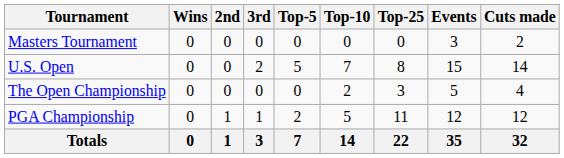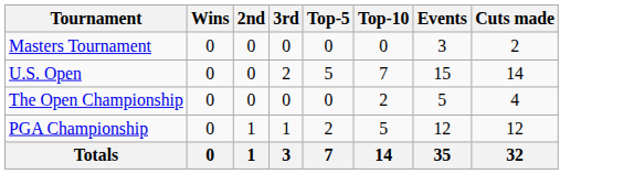 <table class=wikitable style=text-align:center>
 <tr>
 <th>Tournament</th>
 <th>Wins</th>
 <th>2nd</th>
 <th>3rd</th>
 <th>Top-5</th>
 <th>Top-10</th>
-<th>Top-25</th>
 <th>Events</th>
 <th>Cuts made</th>
 </tr>
 <tr>
 <td align=left><a href='#'>Masters Tournament</a></td>
-<td>0</td>
 <td>0</td>
 <td>0</td>
 <td>0</td>
 <td>0</td>
 <td>0</td>
 <td>3</td>
 <td>2</td>
 </tr>
 <tr>
 <td align=left><a href='#'>U.S. Open</a></td>
 <td>0</td>
 <td>0</td>
 <td>2</td>
 <td>5</td>
 <td>7</td>
-<td>8</td>
 <td>15</td>
 <td>14</td>
 </tr>
 <tr>
 <td align=left><a href='#'>The Open Championship</a></td>
 <td>0</td>
 <td>0</td>
 <td>0</td>
 <td>0</td>
 <td>2</td>
-<td>3</td>
 <td>5</td>
 <td>4</td>
 </tr>
 <tr>
 <td align=left><a href='#'>PGA Championship</a></td>
 <td>0</td>
 <td>1</td>
 <td>1</td>
 <td>2</td>
 <td>5</td>
-<td>11</td>
 <td>12</td>
 <td>12</td>
 </tr>
 <tr>
 <th>Totals</th>
 <th>0</th>
 <th>1</th>
 <th>3</th>
 <th>7</th>
 <th>14</th>
-<th>22</th>
 <th>35</th>
 <th>32</th>
 </tr>
 </table>
